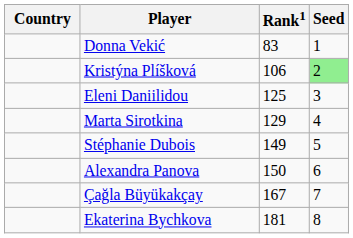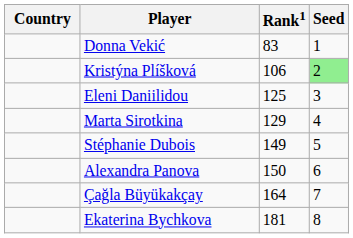 <table class="sortable wikitable">
 <tr>
 <th width="70">Country</th>
 <th width="175">Player</th>
 <th>Rank<sup>1</sup></th>
 <th>Seed</th>
 </tr>
 <tr>
 <td></td>
 <td><a href='#'>Donna Vekić</a></td>
 <td>83</td>
 <td>1</td>
 </tr>
 <tr>
 <td></td>
 <td><a href='#'>Kristýna Plíšková</a></td>
 <td>106</td>
 <td style="background: lightgreen;">2</td>
 </tr>
 <tr>
 <td></td>
 <td><a href='#'>Eleni Daniilidou</a></td>
 <td>125</td>
 <td>3</td>
 </tr>
 <tr>
 <td></td>
 <td><a href='#'>Marta Sirotkina</a></td>
 <td>129</td>
 <td>4</td>
 </tr>
 <tr>
 <td></td>
 <td><a href='#'>Stéphanie Dubois</a></td>
 <td>149</td>
 <td>5</td>
 </tr>
 <tr>
 <td></td>
 <td><a href='#'>Alexandra Panova</a></td>
 <td>150</td>
 <td>6</td>
 </tr>
 <tr>
 <td></td>
 <td><a href='#'>Çağla Büyükakçay</a></td>
-<td>167</td>
+<td>164</td>
 <td>7</td>
 </tr>
 <tr>
 <td></td>
 <td><a href='#'>Ekaterina Bychkova</a></td>
 <td>181</td>
 <td>8</td>
 </tr>
 </table>
